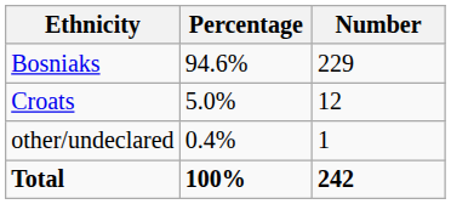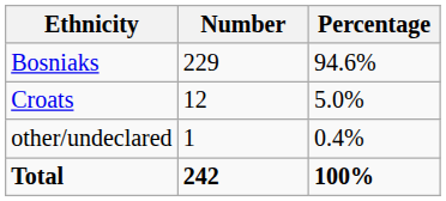 <table class="wikitable">
 <tr>
 <th width="100px">Ethnicity</th>
+<th width="80px">Number</th>
 <th width="80px">Percentage</th>
-<th width="80px">Number</th>
 </tr>
 <tr>
 <td><a href='#'>Bosniaks</a></td>
+<td>229</td>
 <td>94.6%</td>
-<td>229</td>
 </tr>
 <tr>
 <td><a href='#'>Croats</a></td>
+<td>12</td>
 <td>5.0%</td>
-<td>12</td>
 </tr>
 <tr>
 <td>other/undeclared</td>
+<td>1</td>
 <td>0.4%</td>
-<td>1</td>
 </tr>
 <tr>
 <td><strong>Total</strong></td>
+<td><strong>242</strong></td>
 <td><strong>100%</strong></td>
-<td><strong>242</strong></td>
 </tr>
 </table>
